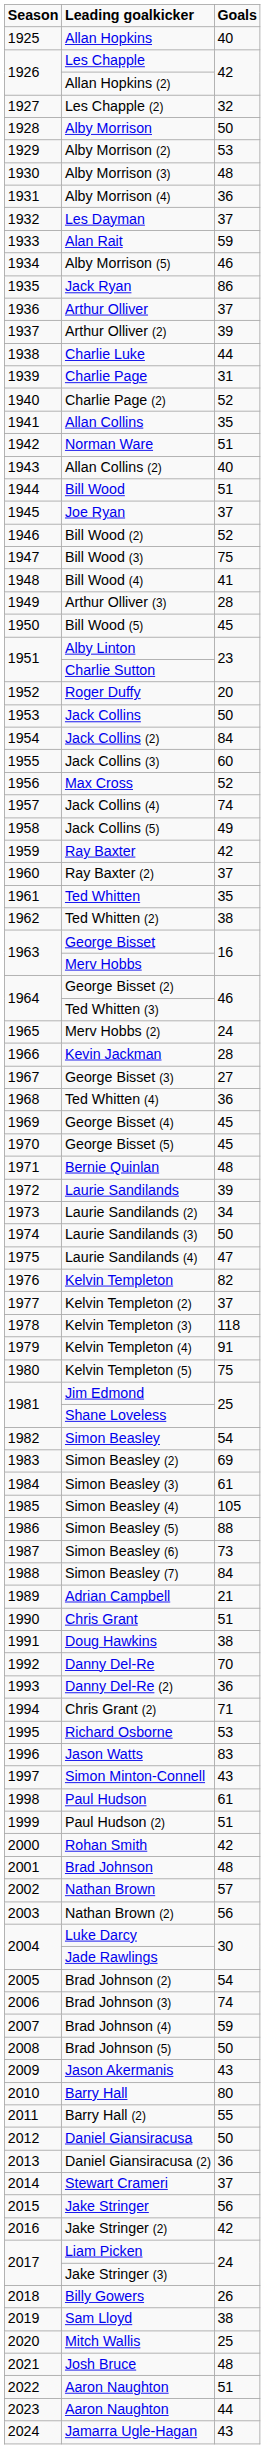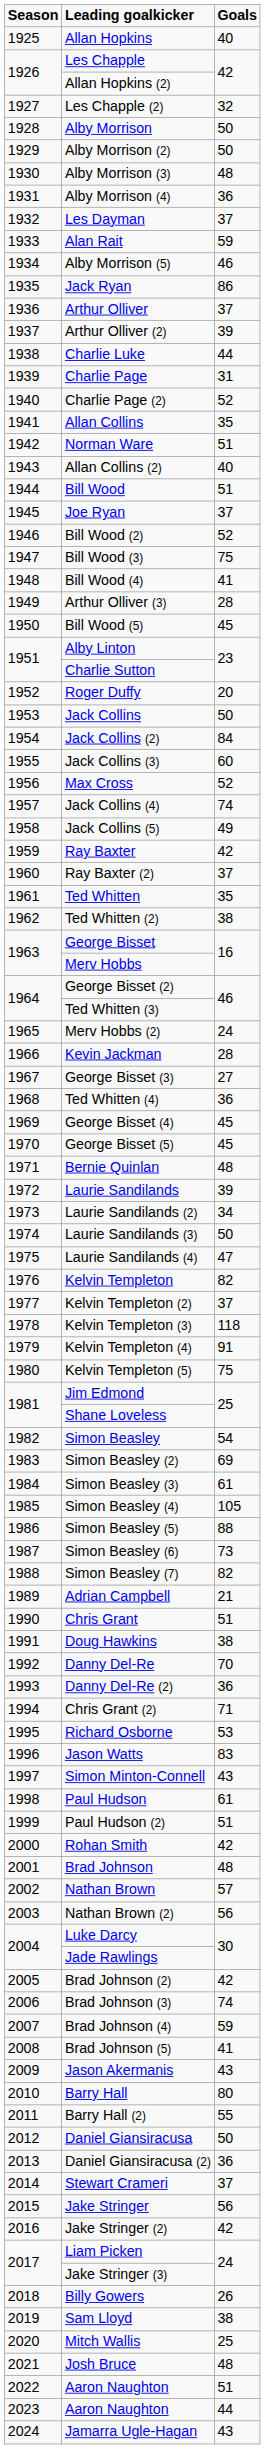 <table class="wikitable sortable">
 <tr>
 <td><strong>Season</strong></td>
 <td><strong>Leading goalkicker</strong></td>
 <td><strong>Goals</strong></td>
 </tr>
 <tr>
 <td>1925</td>
 <td><a href='#'>Allan Hopkins</a></td>
 <td>40</td>
 </tr>
 <tr>
 <td rowspan="2">1926</td>
 <td><a href='#'>Les Chapple</a><br></td>
 <td rowspan="2">42</td>
 </tr>
 <tr>
 <td>Allan Hopkins <small>(2)</small></td>
 </tr>
 <tr>
 <td>1927</td>
 <td>Les Chapple <small>(2)</small></td>
 <td>32</td>
 </tr>
 <tr>
 <td>1928</td>
 <td><a href='#'>Alby Morrison</a></td>
 <td>50</td>
 </tr>
 <tr>
 <td>1929</td>
 <td>Alby Morrison <small>(2)</small></td>
-<td>53</td>
+<td>50</td>
 </tr>
 <tr>
 <td>1930</td>
 <td>Alby Morrison <small>(3)</small></td>
 <td>48</td>
 </tr>
 <tr>
 <td>1931</td>
 <td>Alby Morrison <small>(4)</small></td>
 <td>36</td>
 </tr>
 <tr>
 <td>1932</td>
 <td><a href='#'>Les Dayman</a></td>
 <td>37</td>
 </tr>
 <tr>
 <td>1933</td>
 <td><a href='#'>Alan Rait</a></td>
 <td>59</td>
 </tr>
 <tr>
 <td>1934</td>
 <td>Alby Morrison <small>(5)</small></td>
 <td>46</td>
 </tr>
 <tr>
 <td>1935</td>
 <td><a href='#'>Jack Ryan</a></td>
 <td>86</td>
 </tr>
 <tr>
 <td>1936</td>
 <td><a href='#'>Arthur Olliver</a></td>
 <td>37</td>
 </tr>
 <tr>
 <td>1937</td>
 <td>Arthur Olliver <small>(2)</small></td>
 <td>39</td>
 </tr>
 <tr>
 <td>1938</td>
 <td><a href='#'>Charlie Luke</a></td>
 <td>44</td>
 </tr>
 <tr>
 <td>1939</td>
 <td><a href='#'>Charlie Page</a></td>
 <td>31</td>
 </tr>
 <tr>
 <td>1940</td>
 <td>Charlie Page <small>(2)</small></td>
 <td>52</td>
 </tr>
 <tr>
 <td>1941</td>
 <td><a href='#'>Allan Collins</a></td>
 <td>35</td>
 </tr>
 <tr>
 <td>1942</td>
 <td><a href='#'>Norman Ware</a></td>
 <td>51</td>
 </tr>
 <tr>
 <td>1943</td>
 <td>Allan Collins <small>(2)</small></td>
 <td>40</td>
 </tr>
 <tr>
 <td>1944</td>
 <td><a href='#'>Bill Wood</a></td>
 <td>51</td>
 </tr>
 <tr>
 <td>1945</td>
 <td><a href='#'>Joe Ryan</a></td>
 <td>37</td>
 </tr>
 <tr>
 <td>1946</td>
 <td>Bill Wood <small>(2)</small></td>
 <td>52</td>
 </tr>
 <tr>
 <td>1947</td>
 <td>Bill Wood <small>(3)</small></td>
 <td>75</td>
 </tr>
 <tr>
 <td>1948</td>
 <td>Bill Wood <small>(4)</small></td>
 <td>41</td>
 </tr>
 <tr>
 <td>1949</td>
 <td>Arthur Olliver <small>(3)</small></td>
 <td>28</td>
 </tr>
 <tr>
 <td>1950</td>
 <td>Bill Wood <small>(5)</small></td>
 <td>45</td>
 </tr>
 <tr>
 <td rowspan="2">1951</td>
 <td><a href='#'>Alby Linton</a></td>
 <td rowspan="2">23</td>
 </tr>
 <tr>
 <td><a href='#'>Charlie Sutton</a></td>
 </tr>
 <tr>
 <td>1952</td>
 <td><a href='#'>Roger Duffy</a></td>
 <td>20</td>
 </tr>
 <tr>
 <td>1953</td>
 <td><a href='#'>Jack Collins</a></td>
 <td>50</td>
 </tr>
 <tr>
 <td>1954</td>
 <td><a href='#'>Jack Collins</a> <small>(2)</small></td>
 <td>84</td>
 </tr>
 <tr>
 <td>1955</td>
 <td>Jack Collins <small>(3)</small></td>
 <td>60</td>
 </tr>
 <tr>
 <td>1956</td>
 <td><a href='#'>Max Cross</a></td>
 <td>52</td>
 </tr>
 <tr>
 <td>1957</td>
 <td>Jack Collins <small>(4)</small></td>
 <td>74</td>
 </tr>
 <tr>
 <td>1958</td>
 <td>Jack Collins <small>(5)</small></td>
 <td>49</td>
 </tr>
 <tr>
 <td>1959</td>
 <td><a href='#'>Ray Baxter</a></td>
 <td>42</td>
 </tr>
 <tr>
 <td>1960</td>
 <td>Ray Baxter <small>(2)</small></td>
 <td>37</td>
 </tr>
 <tr>
 <td>1961</td>
 <td><a href='#'>Ted Whitten</a></td>
 <td>35</td>
 </tr>
 <tr>
 <td>1962</td>
 <td>Ted Whitten <small>(2)</small></td>
 <td>38</td>
 </tr>
 <tr>
 <td rowspan="2">1963</td>
 <td><a href='#'>George Bisset</a></td>
 <td rowspan="2">16</td>
 </tr>
 <tr>
 <td><a href='#'>Merv Hobbs</a></td>
 </tr>
 <tr>
 <td rowspan="2">1964</td>
 <td>George Bisset <small>(2)</small></td>
 <td rowspan="2">46</td>
 </tr>
 <tr>
 <td>Ted Whitten <small>(3)</small></td>
 </tr>
 <tr>
 <td>1965</td>
 <td>Merv Hobbs <small>(2)</small></td>
 <td>24</td>
 </tr>
 <tr>
 <td>1966</td>
 <td><a href='#'>Kevin Jackman</a></td>
 <td>28</td>
 </tr>
 <tr>
 <td>1967</td>
 <td>George Bisset <small>(3)</small></td>
 <td>27</td>
 </tr>
 <tr>
 <td>1968</td>
 <td>Ted Whitten <small>(4)</small></td>
 <td>36</td>
 </tr>
 <tr>
 <td>1969</td>
 <td>George Bisset <small>(4)</small></td>
 <td>45</td>
 </tr>
 <tr>
 <td>1970</td>
 <td>George Bisset <small>(5)</small></td>
 <td>45</td>
 </tr>
 <tr>
 <td>1971</td>
 <td><a href='#'>Bernie Quinlan</a></td>
 <td>48</td>
 </tr>
 <tr>
 <td>1972</td>
 <td><a href='#'>Laurie Sandilands</a></td>
 <td>39</td>
 </tr>
 <tr>
 <td>1973</td>
 <td>Laurie Sandilands <small>(2)</small></td>
 <td>34</td>
 </tr>
 <tr>
 <td>1974</td>
 <td>Laurie Sandilands <small>(3)</small></td>
 <td>50</td>
 </tr>
 <tr>
 <td>1975</td>
 <td>Laurie Sandilands <small>(4)</small></td>
 <td>47</td>
 </tr>
 <tr>
 <td>1976</td>
 <td><a href='#'>Kelvin Templeton</a></td>
 <td>82</td>
 </tr>
 <tr>
 <td>1977</td>
 <td>Kelvin Templeton <small>(2)</small></td>
 <td>37</td>
 </tr>
 <tr>
 <td>1978</td>
 <td>Kelvin Templeton <small>(3)</small></td>
 <td>118</td>
 </tr>
 <tr>
 <td>1979</td>
 <td>Kelvin Templeton <small>(4)</small></td>
 <td>91</td>
 </tr>
 <tr>
 <td>1980</td>
 <td>Kelvin Templeton <small>(5)</small></td>
 <td>75</td>
 </tr>
 <tr>
 <td rowspan="2">1981</td>
 <td><a href='#'>Jim Edmond</a></td>
 <td rowspan="2">25</td>
 </tr>
 <tr>
 <td><a href='#'>Shane Loveless</a></td>
 </tr>
 <tr>
 <td>1982</td>
 <td><a href='#'>Simon Beasley</a></td>
 <td>54</td>
 </tr>
 <tr>
 <td>1983</td>
 <td>Simon Beasley <small>(2)</small></td>
 <td>69</td>
 </tr>
 <tr>
 <td>1984</td>
 <td>Simon Beasley <small>(3)</small></td>
 <td>61</td>
 </tr>
 <tr>
 <td>1985</td>
 <td>Simon Beasley <small>(4)</small></td>
 <td>105</td>
 </tr>
 <tr>
 <td>1986</td>
 <td>Simon Beasley <small>(5)</small></td>
 <td>88</td>
 </tr>
 <tr>
 <td>1987</td>
 <td>Simon Beasley <small>(6)</small></td>
 <td>73</td>
 </tr>
 <tr>
 <td>1988</td>
 <td>Simon Beasley <small>(7)</small></td>
-<td>84</td>
+<td>82</td>
 </tr>
 <tr>
 <td>1989</td>
 <td><a href='#'>Adrian Campbell</a></td>
 <td>21</td>
 </tr>
 <tr>
 <td>1990</td>
 <td><a href='#'>Chris Grant</a></td>
 <td>51</td>
 </tr>
 <tr>
 <td>1991</td>
 <td><a href='#'>Doug Hawkins</a></td>
 <td>38</td>
 </tr>
 <tr>
 <td>1992</td>
 <td><a href='#'>Danny Del-Re</a></td>
 <td>70</td>
 </tr>
 <tr>
 <td>1993</td>
 <td><a href='#'>Danny Del-Re</a> <small>(2)</small></td>
 <td>36</td>
 </tr>
 <tr>
 <td>1994</td>
 <td>Chris Grant <small>(2)</small></td>
 <td>71</td>
 </tr>
 <tr>
 <td>1995</td>
 <td><a href='#'>Richard Osborne</a></td>
 <td>53</td>
 </tr>
 <tr>
 <td>1996</td>
 <td><a href='#'>Jason Watts</a></td>
 <td>83</td>
 </tr>
 <tr>
 <td>1997</td>
 <td><a href='#'>Simon Minton-Connell</a></td>
 <td>43</td>
 </tr>
 <tr>
 <td>1998</td>
 <td><a href='#'>Paul Hudson</a></td>
 <td>61</td>
 </tr>
 <tr>
 <td>1999</td>
 <td>Paul Hudson <small>(2)</small></td>
 <td>51</td>
 </tr>
 <tr>
 <td>2000</td>
 <td><a href='#'>Rohan Smith</a></td>
 <td>42</td>
 </tr>
 <tr>
 <td>2001</td>
 <td><a href='#'>Brad Johnson</a></td>
 <td>48</td>
 </tr>
 <tr>
 <td>2002</td>
 <td><a href='#'>Nathan Brown</a></td>
 <td>57</td>
 </tr>
 <tr>
 <td>2003</td>
 <td>Nathan Brown <small>(2)</small></td>
 <td>56</td>
 </tr>
 <tr>
 <td rowspan="2">2004</td>
 <td><a href='#'>Luke Darcy</a></td>
 <td rowspan="2">30</td>
 </tr>
 <tr>
 <td><a href='#'>Jade Rawlings</a></td>
 </tr>
 <tr>
 <td>2005</td>
 <td>Brad Johnson <small>(2)</small></td>
-<td>54</td>
+<td>42</td>
 </tr>
 <tr>
 <td>2006</td>
 <td>Brad Johnson <small>(3)</small></td>
 <td>74</td>
 </tr>
 <tr>
 <td>2007</td>
 <td>Brad Johnson <small>(4)</small></td>
 <td>59</td>
 </tr>
 <tr>
 <td>2008</td>
 <td>Brad Johnson <small>(5)</small></td>
-<td>50</td>
+<td>41</td>
 </tr>
 <tr>
 <td>2009</td>
 <td><a href='#'>Jason Akermanis</a></td>
 <td>43</td>
 </tr>
 <tr>
 <td>2010</td>
 <td><a href='#'>Barry Hall</a></td>
 <td>80</td>
 </tr>
 <tr>
 <td>2011</td>
 <td>Barry Hall <small>(2)</small></td>
 <td>55</td>
 </tr>
 <tr>
 <td>2012</td>
 <td><a href='#'>Daniel Giansiracusa</a></td>
 <td>50</td>
 </tr>
 <tr>
 <td>2013</td>
 <td>Daniel Giansiracusa <small>(2)</small></td>
 <td>36</td>
 </tr>
 <tr>
 <td>2014</td>
 <td><a href='#'>Stewart Crameri</a></td>
 <td>37</td>
 </tr>
 <tr>
 <td>2015</td>
 <td><a href='#'>Jake Stringer</a></td>
 <td>56</td>
 </tr>
 <tr>
 <td>2016</td>
 <td>Jake Stringer <small>(2)</small></td>
 <td>42</td>
 </tr>
 <tr>
 <td rowspan="2">2017</td>
 <td><a href='#'>Liam Picken</a></td>
 <td rowspan="2">24</td>
 </tr>
 <tr>
 <td>Jake Stringer <small>(3)</small></td>
 </tr>
 <tr>
 <td>2018</td>
 <td><a href='#'>Billy Gowers</a></td>
 <td>26</td>
 </tr>
 <tr>
 <td>2019</td>
 <td><a href='#'>Sam Lloyd</a></td>
 <td>38</td>
 </tr>
 <tr>
 <td>2020</td>
 <td><a href='#'>Mitch Wallis</a></td>
 <td>25</td>
 </tr>
 <tr>
 <td>2021</td>
 <td><a href='#'>Josh Bruce</a></td>
 <td>48</td>
 </tr>
 <tr>
 <td>2022</td>
 <td><a href='#'>Aaron Naughton</a></td>
 <td>51</td>
 </tr>
 <tr>
 <td>2023</td>
 <td><a href='#'>Aaron Naughton</a></td>
 <td>44</td>
 </tr>
 <tr>
 <td>2024</td>
 <td><a href='#'>Jamarra Ugle-Hagan</a></td>
 <td>43</td>
 </tr>
 </table>
